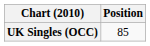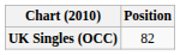 <table class="wikitable plainrowheaders" style="text-align:center">
 <tr>
 <th>Chart (2010)</th>
 <th>Position</th>
 </tr>
 <tr>
 <th scope="row">UK Singles (OCC)</th>
-<td>85</td>
+<td>82</td>
 </tr>
 </table>
